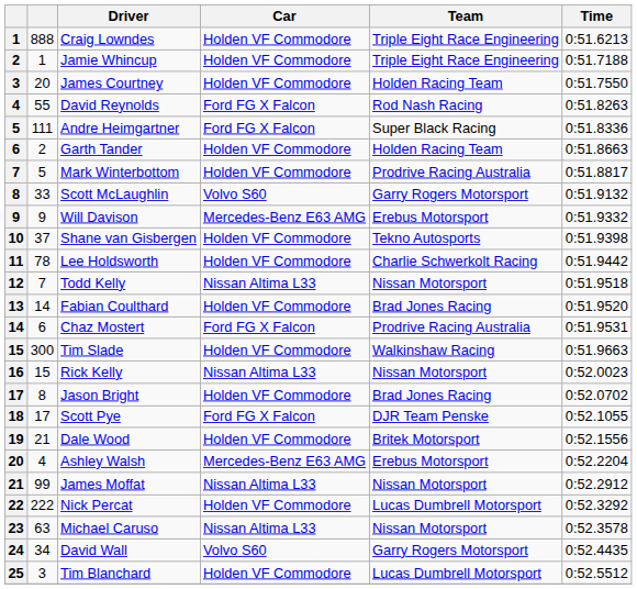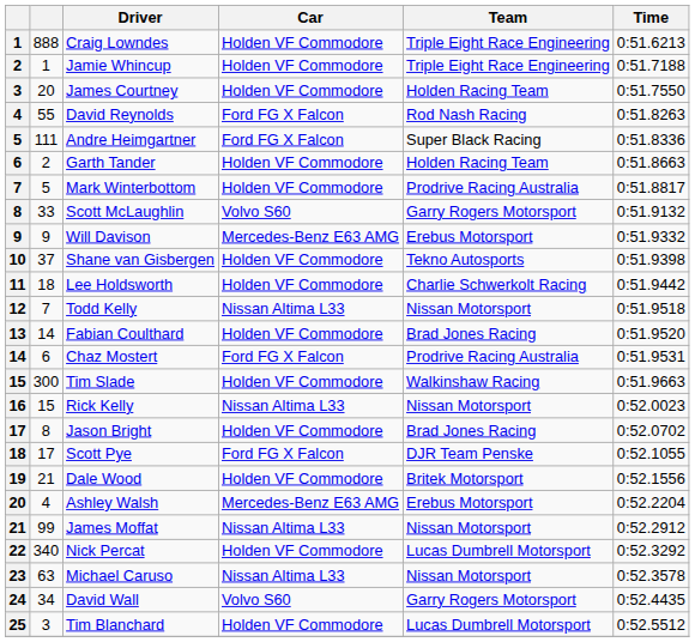 <table class="wikitable" style="font-size: 90%">
 <tr>
 <th></th>
 <th></th>
 <th>Driver</th>
 <th>Car</th>
 <th>Team</th>
 <th>Time</th>
 </tr>
 <tr>
 <th>1</th>
 <td align="center">888</td>
 <td> <a href='#'>Craig Lowndes</a></td>
 <td><a href='#'>Holden VF Commodore</a></td>
 <td><a href='#'>Triple Eight Race Engineering</a></td>
 <td>0:51.6213</td>
 </tr>
 <tr>
 <th>2</th>
 <td align="center">1</td>
 <td> <a href='#'>Jamie Whincup</a></td>
 <td><a href='#'>Holden VF Commodore</a></td>
 <td><a href='#'>Triple Eight Race Engineering</a></td>
 <td>0:51.7188</td>
 </tr>
 <tr>
 <th>3</th>
 <td align="center">20</td>
 <td> <a href='#'>James Courtney</a></td>
 <td><a href='#'>Holden VF Commodore</a></td>
 <td><a href='#'>Holden Racing Team</a></td>
 <td>0:51.7550</td>
 </tr>
 <tr>
 <th>4</th>
 <td align="center">55</td>
 <td> <a href='#'>David Reynolds</a></td>
 <td><a href='#'>Ford FG X Falcon</a></td>
 <td><a href='#'>Rod Nash Racing</a></td>
 <td>0:51.8263</td>
 </tr>
 <tr>
 <th>5</th>
 <td align="center">111</td>
 <td> <a href='#'>Andre Heimgartner</a></td>
 <td><a href='#'>Ford FG X Falcon</a></td>
 <td>Super Black Racing</td>
 <td>0:51.8336</td>
 </tr>
 <tr>
 <th>6</th>
 <td align="center">2</td>
 <td> <a href='#'>Garth Tander</a></td>
 <td><a href='#'>Holden VF Commodore</a></td>
 <td><a href='#'>Holden Racing Team</a></td>
 <td>0:51.8663</td>
 </tr>
 <tr>
 <th>7</th>
 <td align="center">5</td>
 <td> <a href='#'>Mark Winterbottom</a></td>
 <td><a href='#'>Holden VF Commodore</a></td>
 <td><a href='#'>Prodrive Racing Australia</a></td>
 <td>0:51.8817</td>
 </tr>
 <tr>
 <th>8</th>
 <td align="center">33</td>
 <td> <a href='#'>Scott McLaughlin</a></td>
 <td><a href='#'>Volvo S60</a></td>
 <td><a href='#'>Garry Rogers Motorsport</a></td>
 <td>0:51.9132</td>
 </tr>
 <tr>
 <th>9</th>
 <td align="center">9</td>
 <td> <a href='#'>Will Davison</a></td>
 <td><a href='#'>Mercedes-Benz E63 AMG</a></td>
 <td><a href='#'>Erebus Motorsport</a></td>
 <td>0:51.9332</td>
 </tr>
 <tr>
 <th>10</th>
 <td align="center">37</td>
 <td> <a href='#'>Shane van Gisbergen</a></td>
 <td><a href='#'>Holden VF Commodore</a></td>
 <td><a href='#'>Tekno Autosports</a></td>
 <td>0:51.9398</td>
 </tr>
 <tr>
 <th>11</th>
-<td align="center">78</td>
+<td align="center">18</td>
 <td> <a href='#'>Lee Holdsworth</a></td>
 <td><a href='#'>Holden VF Commodore</a></td>
 <td><a href='#'>Charlie Schwerkolt Racing</a></td>
 <td>0:51.9442</td>
 </tr>
 <tr>
 <th>12</th>
 <td align="center">7</td>
 <td> <a href='#'>Todd Kelly</a></td>
 <td><a href='#'>Nissan Altima L33</a></td>
 <td><a href='#'>Nissan Motorsport</a></td>
 <td>0:51.9518</td>
 </tr>
 <tr>
 <th>13</th>
 <td align="center">14</td>
 <td> <a href='#'>Fabian Coulthard</a></td>
 <td><a href='#'>Holden VF Commodore</a></td>
 <td><a href='#'>Brad Jones Racing</a></td>
 <td>0:51.9520</td>
 </tr>
 <tr>
 <th>14</th>
 <td align="center">6</td>
 <td> <a href='#'>Chaz Mostert</a></td>
 <td><a href='#'>Ford FG X Falcon</a></td>
 <td><a href='#'>Prodrive Racing Australia</a></td>
 <td>0:51.9531</td>
 </tr>
 <tr>
 <th>15</th>
 <td align="center">300</td>
 <td> <a href='#'>Tim Slade</a></td>
 <td><a href='#'>Holden VF Commodore</a></td>
 <td><a href='#'>Walkinshaw Racing</a></td>
 <td>0:51.9663</td>
 </tr>
 <tr>
 <th>16</th>
 <td align="center">15</td>
 <td> <a href='#'>Rick Kelly</a></td>
 <td><a href='#'>Nissan Altima L33</a></td>
 <td><a href='#'>Nissan Motorsport</a></td>
 <td>0:52.0023</td>
 </tr>
 <tr>
 <th>17</th>
 <td align="center">8</td>
 <td> <a href='#'>Jason Bright</a></td>
 <td><a href='#'>Holden VF Commodore</a></td>
 <td><a href='#'>Brad Jones Racing</a></td>
 <td>0:52.0702</td>
 </tr>
 <tr>
 <th>18</th>
 <td align="center">17</td>
 <td> <a href='#'>Scott Pye</a></td>
 <td><a href='#'>Ford FG X Falcon</a></td>
 <td><a href='#'>DJR Team Penske</a></td>
 <td>0:52.1055</td>
 </tr>
 <tr>
 <th>19</th>
 <td align="center">21</td>
 <td> <a href='#'>Dale Wood</a></td>
 <td><a href='#'>Holden VF Commodore</a></td>
 <td><a href='#'>Britek Motorsport</a></td>
 <td>0:52.1556</td>
 </tr>
 <tr>
 <th>20</th>
 <td align="center">4</td>
 <td> <a href='#'>Ashley Walsh</a></td>
 <td><a href='#'>Mercedes-Benz E63 AMG</a></td>
 <td><a href='#'>Erebus Motorsport</a></td>
 <td>0:52.2204</td>
 </tr>
 <tr>
 <th>21</th>
 <td align="center">99</td>
 <td> <a href='#'>James Moffat</a></td>
 <td><a href='#'>Nissan Altima L33</a></td>
 <td><a href='#'>Nissan Motorsport</a></td>
 <td>0:52.2912</td>
 </tr>
 <tr>
 <th>22</th>
-<td align="center">222</td>
+<td align="center">340</td>
 <td> <a href='#'>Nick Percat</a></td>
 <td><a href='#'>Holden VF Commodore</a></td>
 <td><a href='#'>Lucas Dumbrell Motorsport</a></td>
 <td>0:52.3292</td>
 </tr>
 <tr>
 <th>23</th>
 <td align="center">63</td>
 <td> <a href='#'>Michael Caruso</a></td>
 <td><a href='#'>Nissan Altima L33</a></td>
 <td><a href='#'>Nissan Motorsport</a></td>
 <td>0:52.3578</td>
 </tr>
 <tr>
 <th>24</th>
 <td align="center">34</td>
 <td> <a href='#'>David Wall</a></td>
 <td><a href='#'>Volvo S60</a></td>
 <td><a href='#'>Garry Rogers Motorsport</a></td>
 <td>0:52.4435</td>
 </tr>
 <tr>
 <th>25</th>
 <td align="center">3</td>
 <td> <a href='#'>Tim Blanchard</a></td>
 <td><a href='#'>Holden VF Commodore</a></td>
 <td><a href='#'>Lucas Dumbrell Motorsport</a></td>
 <td>0:52.5512</td>
 </tr>
 <tr>
 </tr>
 </table>
